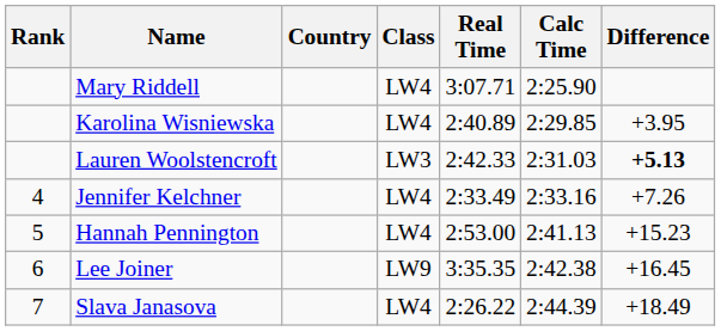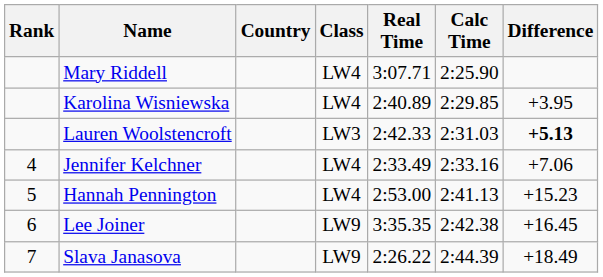 <table class="wikitable sortable" style="text-align:center">
 <tr>
 <th>Rank</th>
 <th>Name</th>
 <th>Country</th>
 <th>Class</th>
 <th>Real<br>Time</th>
 <th>Calc<br>Time</th>
 <th Class="unsortable">Difference</th>
 </tr>
 <tr>
 <td></td>
 <td align=left><a href='#'>Mary Riddell</a></td>
 <td align=left></td>
 <td>LW4</td>
 <td>3:07.71</td>
 <td>2:25.90</td>
 </tr>
 <tr>
 <td></td>
 <td align=left><a href='#'>Karolina Wisniewska</a></td>
 <td align=left></td>
 <td>LW4</td>
 <td>2:40.89</td>
 <td>2:29.85</td>
 <td>+3.95</td>
 </tr>
 <tr>
 <td></td>
 <td align=left><a href='#'>Lauren Woolstencroft</a></td>
 <td align=left></td>
 <td>LW3</td>
 <td>2:42.33</td>
 <td>2:31.03</td>
 <td><strong>+5.13</strong></td>
 </tr>
 <tr>
 <td>4</td>
 <td align=left><a href='#'>Jennifer Kelchner</a></td>
 <td align=left></td>
 <td>LW4</td>
 <td>2:33.49</td>
 <td>2:33.16</td>
-<td>+7.26</td>
+<td>+7.06</td>
 </tr>
 <tr>
 <td>5</td>
 <td align=left><a href='#'>Hannah Pennington</a></td>
 <td align=left></td>
 <td>LW4</td>
 <td>2:53.00</td>
 <td>2:41.13</td>
 <td>+15.23</td>
 </tr>
 <tr>
 <td>6</td>
 <td align=left><a href='#'>Lee Joiner</a></td>
 <td align=left></td>
 <td>LW9</td>
 <td>3:35.35</td>
 <td>2:42.38</td>
 <td>+16.45</td>
 </tr>
 <tr>
 <td>7</td>
 <td align=left><a href='#'>Slava Janasova</a></td>
 <td align=left></td>
-<td>LW4</td>
+<td>LW9</td>
 <td>2:26.22</td>
 <td>2:44.39</td>
 <td>+18.49</td>
 </tr>
 </table>
